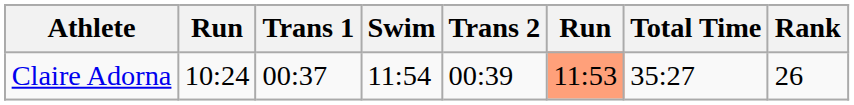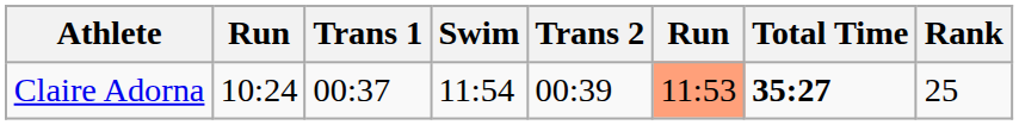 <table class="wikitable" style="font-size:90%">
 <tr>
 <th>Athlete</th>
 <th>Run</th>
 <th>Trans 1</th>
 <th>Swim</th>
 <th>Trans 2</th>
 <th>Run</th>
 <th>Total Time</th>
 <th>Rank</th>
 </tr>
 <tr>
 <td><a href='#'>Claire Adorna</a></td>
 <td>10:24</td>
 <td>00:37</td>
 <td>11:54</td>
 <td>00:39</td>
 <td style="background: lightsalmon;">11:53</td>
-<td>35:27</td>
-<td>26</td>
+<td><strong>35:27</strong></td>
+<td>25</td>
 </tr>
 </table>
